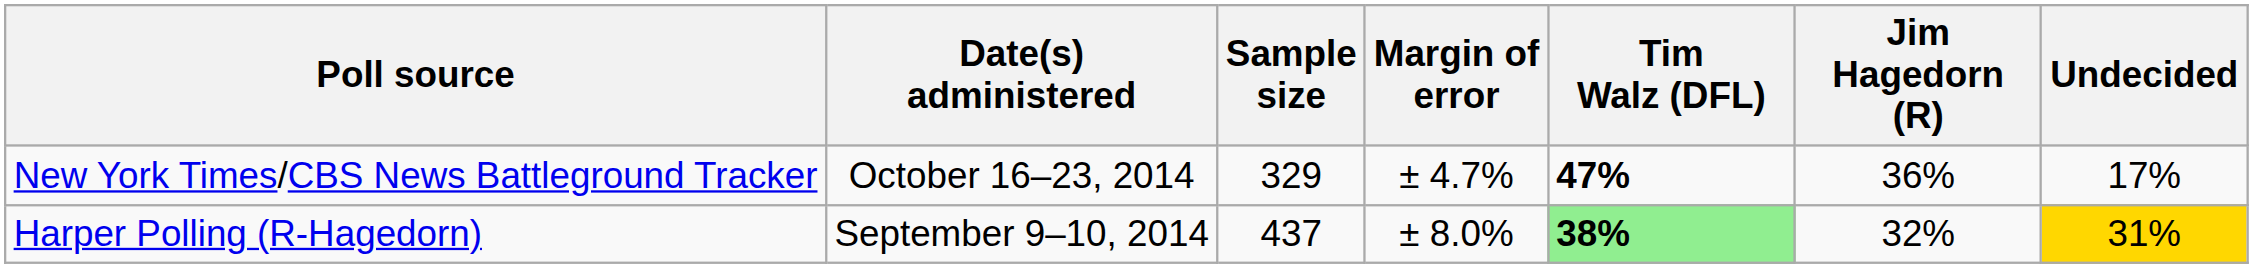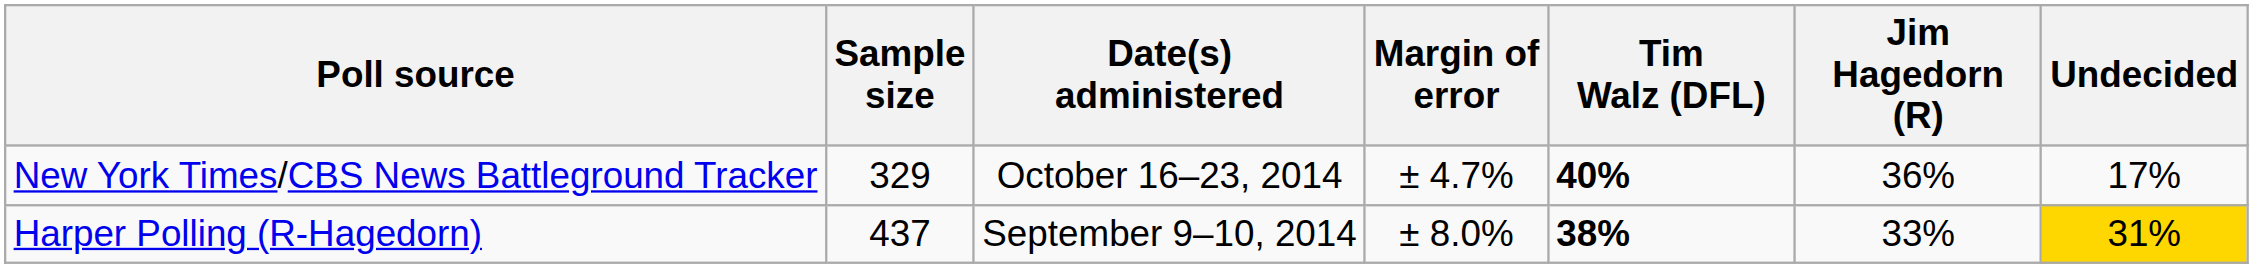 <table class="wikitable">
 <tr>
 <th>Poll source</th>
+<th>Sample<br>size</th>
 <th>Date(s)<br>administered</th>
-<th>Sample<br>size</th>
 <th>Margin of<br>error</th>
 <th style="width:100px;">Tim<br>Walz (DFL)</th>
 <th style="width:100px;">Jim<br>Hagedorn (R)</th>
 <th>Undecided</th>
 </tr>
 <tr>
 <td><a href='#'>New York Times</a>/<a href='#'>CBS News Battleground Tracker</a></td>
+<td align=center>329</td>
 <td align=center>October 16–23, 2014</td>
-<td align=center>329</td>
 <td align=center>± 4.7%</td>
-<td><strong>47%</strong></td>
+<td><strong>40%</strong></td>
 <td align=center>36%</td>
 <td align=center>17%</td>
 </tr>
 <tr>
 <td><a href='#'>Harper Polling (R-Hagedorn)</a></td>
+<td align=center>437</td>
 <td align=center>September 9–10, 2014</td>
-<td align=center>437</td>
 <td align=center>± 8.0%</td>
-<td style="background: lightgreen;"><strong>38%</strong></td>
-<td align=center>32%</td>
+<td><strong>38%</strong></td>
+<td align=center>33%</td>
 <td align=center style="background: gold;">31%</td>
 </tr>
 </table>
